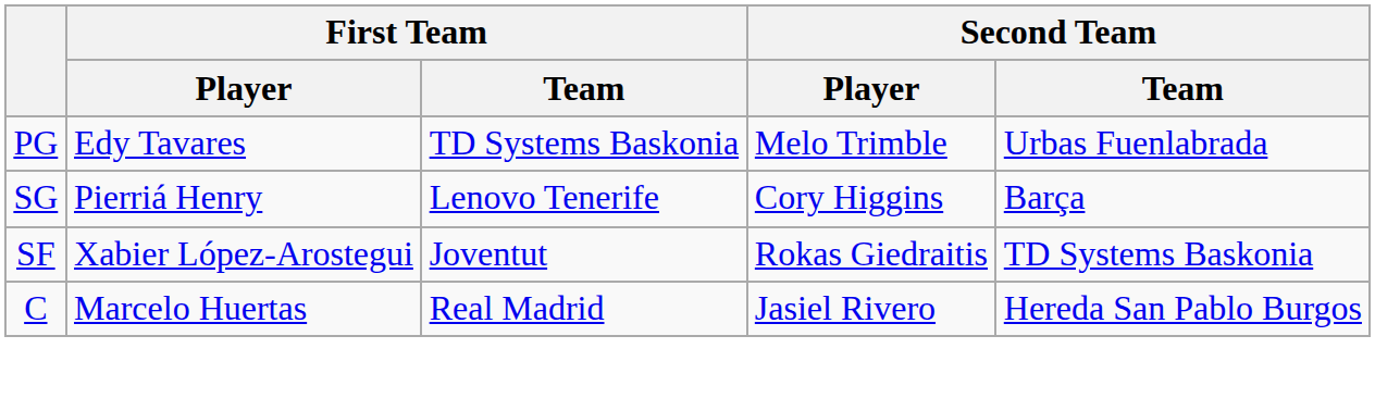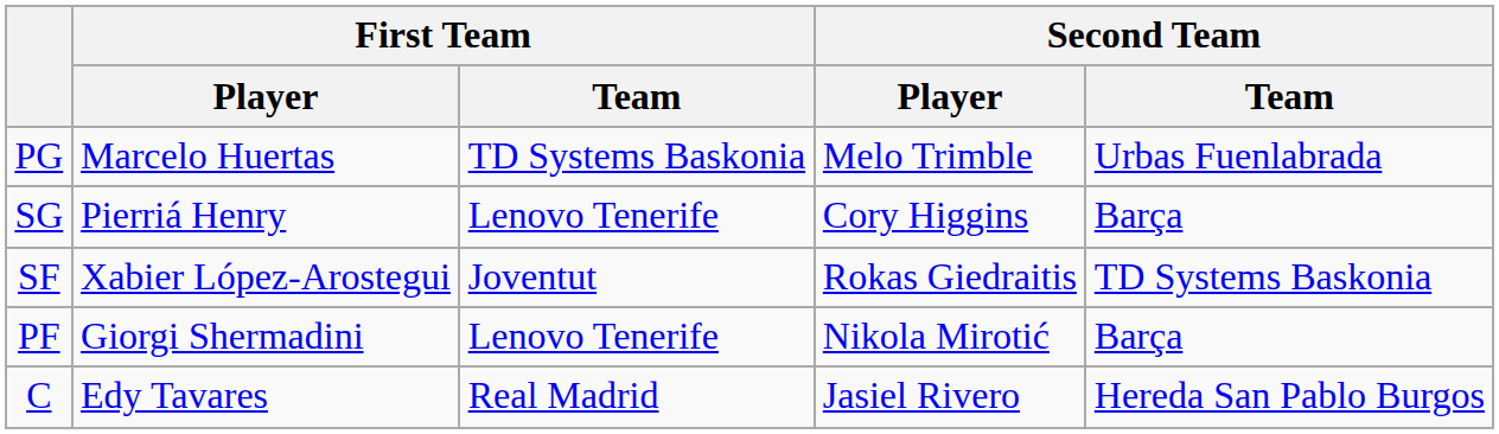 <table class="wikitable">
 <tr>
 <th rowspan=2></th>
 <th colspan=2>First Team</th>
 <th colspan=2>Second Team</th>
 </tr>
 <tr>
 <th style="text-align:center;">Player</th>
 <th style="text-align:center;">Team</th>
 <th style="text-align:center;">Player</th>
 <th style="text-align:center;">Team</th>
 </tr>
 <tr>
 <td style="text-align:center;"><a href='#'>PG</a></td>
-<td> <a href='#'>Edy Tavares</a></td>
+<td> <a href='#'>Marcelo Huertas</a></td>
 <td><a href='#'>TD Systems Baskonia</a></td>
 <td> <a href='#'>Melo Trimble</a></td>
 <td><a href='#'>Urbas Fuenlabrada</a></td>
 </tr>
 <tr>
 <td style="text-align:center;"><a href='#'>SG</a></td>
 <td> <a href='#'>Pierriá Henry</a></td>
 <td><a href='#'>Lenovo Tenerife</a></td>
 <td> <a href='#'>Cory Higgins</a></td>
 <td><a href='#'>Barça</a></td>
 </tr>
 <tr>
 <td style="text-align:center;"><a href='#'>SF</a></td>
 <td> <a href='#'>Xabier López-Arostegui</a></td>
 <td><a href='#'>Joventut</a></td>
 <td> <a href='#'>Rokas Giedraitis</a></td>
 <td><a href='#'>TD Systems Baskonia</a></td>
 </tr>
 <tr>
+<td style="text-align:center;"><a href='#'>PF</a></td>
+<td> <a href='#'>Giorgi Shermadini</a></td>
+<td><a href='#'>Lenovo Tenerife</a></td>
+<td> <a href='#'>Nikola Mirotić</a></td>
+<td><a href='#'>Barça</a></td>
+</tr>
+<tr>
 <td style="text-align:center;"><a href='#'>C</a></td>
-<td> <a href='#'>Marcelo Huertas</a></td>
+<td> <a href='#'>Edy Tavares</a></td>
 <td><a href='#'>Real Madrid</a></td>
 <td> <a href='#'>Jasiel Rivero</a></td>
 <td><a href='#'>Hereda San Pablo Burgos</a></td>
 </tr>
 <tr>
 </tr>
 </table>
